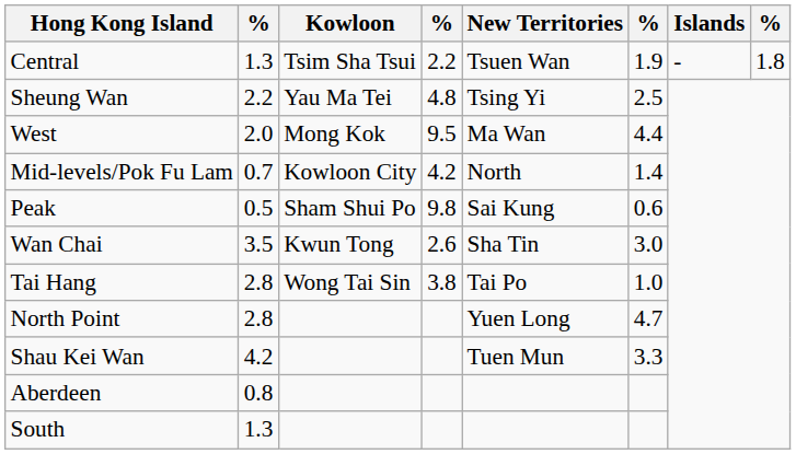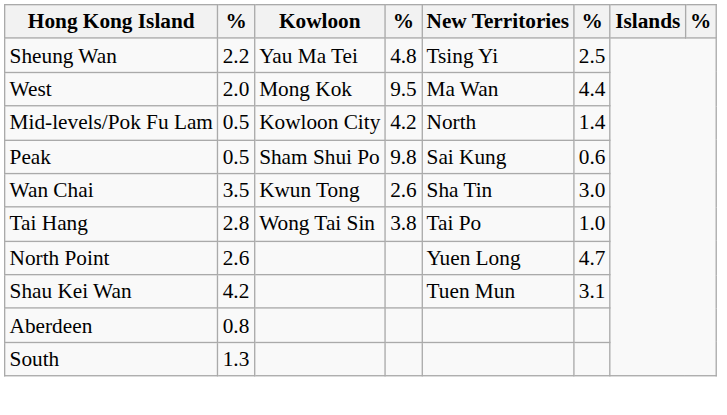 <table class="wikitable sortable">
 <tr>
 <th>Hong Kong Island</th>
 <th>%</th>
 <th>Kowloon</th>
 <th>%</th>
 <th>New Territories</th>
 <th>%</th>
 <th>Islands</th>
 <th>%</th>
-</tr>
-<tr>
-<td>Central</td>
-<td>1.3</td>
-<td>Tsim Sha Tsui</td>
-<td>2.2</td>
-<td>Tsuen Wan</td>
-<td>1.9</td>
-<td>-</td>
-<td>1.8</td>
 </tr>
 <tr>
 <td>Sheung Wan</td>
 <td>2.2</td>
 <td>Yau Ma Tei</td>
 <td>4.8</td>
 <td>Tsing Yi</td>
 <td>2.5</td>
 <td colspan="2" rowspan="10"></td>
 </tr>
 <tr>
 <td>West</td>
 <td>2.0</td>
 <td>Mong Kok</td>
 <td>9.5</td>
 <td>Ma Wan</td>
 <td>4.4</td>
 </tr>
 <tr>
 <td>Mid-levels/Pok Fu Lam</td>
-<td>0.7</td>
+<td>0.5</td>
 <td>Kowloon City</td>
 <td>4.2</td>
 <td>North</td>
 <td>1.4</td>
 </tr>
 <tr>
 <td>Peak</td>
 <td>0.5</td>
 <td>Sham Shui Po</td>
 <td>9.8</td>
 <td>Sai Kung</td>
 <td>0.6</td>
 </tr>
 <tr>
 <td>Wan Chai</td>
 <td>3.5</td>
 <td>Kwun Tong</td>
 <td>2.6</td>
 <td>Sha Tin</td>
 <td>3.0</td>
 </tr>
 <tr>
 <td>Tai Hang</td>
 <td>2.8</td>
 <td>Wong Tai Sin</td>
 <td>3.8</td>
 <td>Tai Po</td>
 <td>1.0</td>
 </tr>
 <tr>
 <td>North Point</td>
-<td>2.8</td>
+<td>2.6</td>
 <td></td>
 <td></td>
 <td>Yuen Long</td>
 <td>4.7</td>
 </tr>
 <tr>
 <td>Shau Kei Wan</td>
 <td>4.2</td>
 <td></td>
 <td></td>
 <td>Tuen Mun</td>
-<td>3.3</td>
+<td>3.1</td>
 </tr>
 <tr>
 <td>Aberdeen</td>
 <td>0.8</td>
 <td></td>
 <td></td>
 <td></td>
 <td></td>
 </tr>
 <tr>
 <td>South</td>
 <td>1.3</td>
 <td></td>
 <td></td>
 <td></td>
 <td></td>
 </tr>
 </table>
